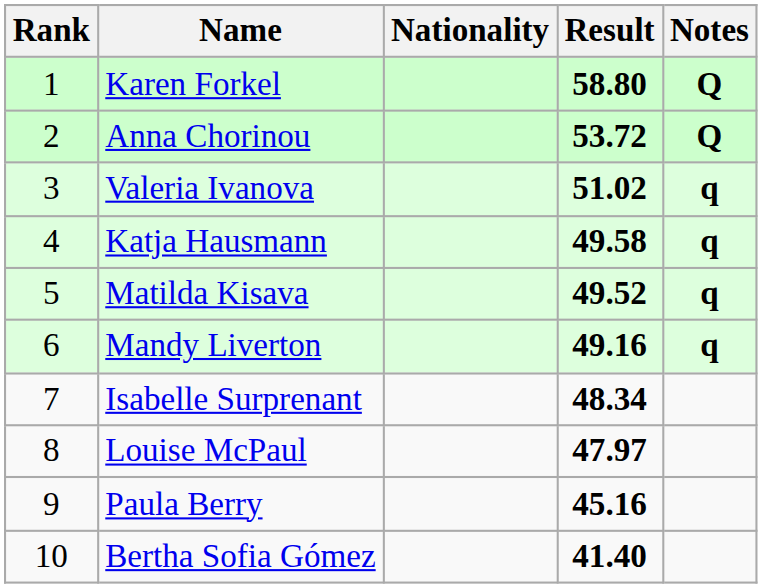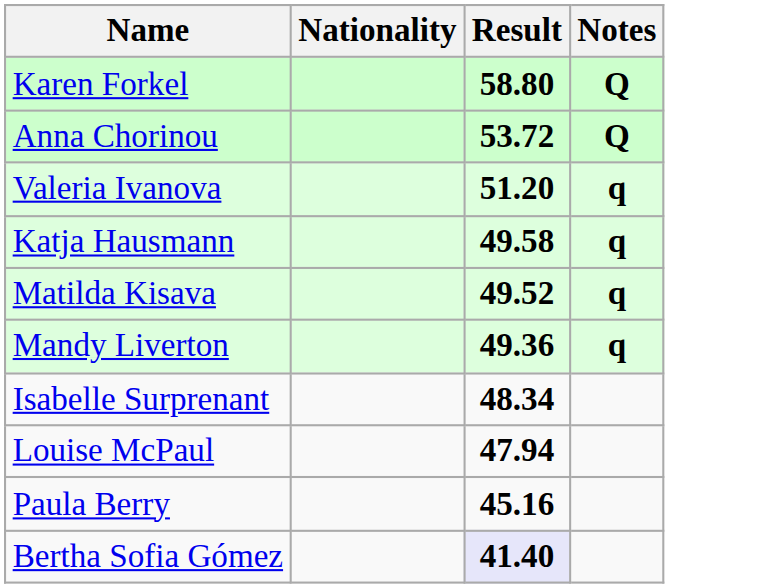 <table class="wikitable sortable" style="text-align:center">
 <tr>
-<th>Rank</th>
 <th>Name</th>
 <th>Nationality</th>
 <th>Result</th>
 <th>Notes</th>
 </tr>
 <tr bgcolor=ccffcc>
-<td>1</td>
 <td align=left><a href='#'>Karen Forkel</a></td>
 <td align=left></td>
 <td><strong>58.80</strong></td>
 <td><strong>Q</strong></td>
 </tr>
 <tr bgcolor=ccffcc>
-<td>2</td>
 <td align=left><a href='#'>Anna Chorinou</a></td>
 <td align=left></td>
 <td><strong>53.72</strong></td>
 <td><strong>Q</strong></td>
 </tr>
 <tr bgcolor=ddffdd>
-<td>3</td>
 <td align=left><a href='#'>Valeria Ivanova</a></td>
 <td align=left></td>
-<td><strong>51.02</strong></td>
+<td><strong>51.20</strong></td>
 <td><strong>q</strong></td>
 </tr>
 <tr bgcolor=ddffdd>
-<td>4</td>
 <td align=left><a href='#'>Katja Hausmann</a></td>
 <td align=left></td>
 <td><strong>49.58</strong></td>
 <td><strong>q</strong></td>
 </tr>
 <tr bgcolor=ddffdd>
-<td>5</td>
 <td align=left><a href='#'>Matilda Kisava</a></td>
 <td align=left></td>
 <td><strong>49.52</strong></td>
 <td><strong>q</strong></td>
 </tr>
 <tr bgcolor=ddffdd>
-<td>6</td>
 <td align=left><a href='#'>Mandy Liverton</a></td>
 <td align=left></td>
-<td><strong>49.16</strong></td>
+<td><strong>49.36</strong></td>
 <td><strong>q</strong></td>
 </tr>
 <tr>
-<td>7</td>
 <td align=left><a href='#'>Isabelle Surprenant</a></td>
 <td align=left></td>
 <td><strong>48.34</strong></td>
 <td></td>
 </tr>
 <tr>
-<td>8</td>
 <td align=left><a href='#'>Louise McPaul</a></td>
 <td align=left></td>
-<td><strong>47.97</strong></td>
+<td><strong>47.94</strong></td>
 <td></td>
 </tr>
 <tr>
-<td>9</td>
 <td align=left><a href='#'>Paula Berry</a></td>
 <td align=left></td>
 <td><strong>45.16</strong></td>
 <td></td>
 </tr>
 <tr>
-<td>10</td>
 <td align=left><a href='#'>Bertha Sofia Gómez</a></td>
 <td align=left></td>
-<td><strong>41.40</strong></td>
+<td style="background: lavender;"><strong>41.40</strong></td>
 <td></td>
 </tr>
 </table>
